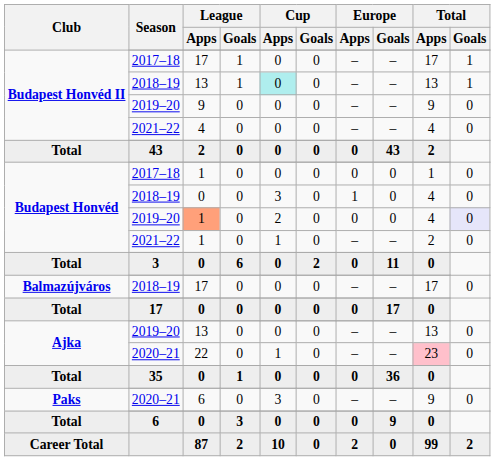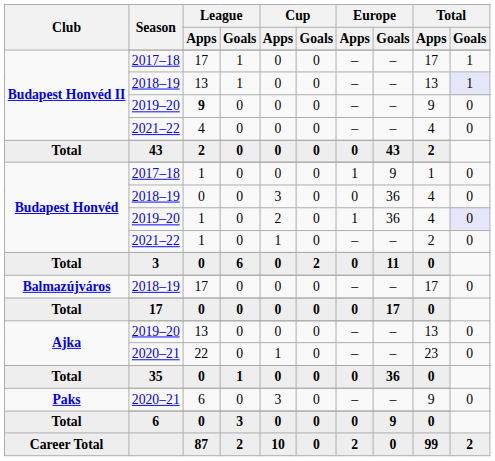 <table class="wikitable" style="font-size:90%; text-align: center;">
 <tr>
 <th rowspan="2">Club</th>
 <th rowspan="2">Season</th>
 <th colspan="2">League</th>
 <th colspan="2">Cup</th>
 <th colspan="2">Europe</th>
 <th colspan="2">Total</th>
 </tr>
 <tr>
 <th>Apps</th>
 <th>Goals</th>
 <th>Apps</th>
 <th>Goals</th>
 <th>Apps</th>
 <th>Goals</th>
 <th>Apps</th>
 <th>Goals</th>
 </tr>
 <tr ||-||-||-|->
 <td rowspan="6" valign="center"><strong><a href='#'>Budapest Honvéd II</a></strong></td>
 </tr>
 <tr>
 <td><a href='#'>2017–18</a></td>
 <td>17</td>
 <td>1</td>
 <td>0</td>
 <td>0</td>
 <td>–</td>
 <td>–</td>
 <td>17</td>
 <td>1</td>
 </tr>
 <tr>
 <td><a href='#'>2018–19</a></td>
 <td>13</td>
 <td>1</td>
-<td style="background: paleturquoise;">0</td>
+<td>0</td>
 <td>0</td>
 <td>–</td>
 <td>–</td>
 <td>13</td>
-<td>1</td>
+<td style="background: lavender;">1</td>
 </tr>
 <tr>
 <td><a href='#'>2019–20</a></td>
-<td>9</td>
+<td><strong>9</strong></td>
 <td>0</td>
 <td>0</td>
 <td>0</td>
 <td>–</td>
 <td>–</td>
 <td>9</td>
 <td>0</td>
 </tr>
 <tr>
 <td><a href='#'>2021–22</a></td>
 <td>4</td>
 <td>0</td>
 <td>0</td>
 <td>0</td>
 <td>–</td>
 <td>–</td>
 <td>4</td>
 <td>0</td>
 </tr>
 <tr>
 </tr>
 <tr style="font-weight:bold; background-color:#eeeeee;">
 <td>Total</td>
 <td>43</td>
 <td>2</td>
 <td>0</td>
 <td>0</td>
 <td>0</td>
 <td>0</td>
 <td>43</td>
 <td>2</td>
 </tr>
 <tr>
 <td rowspan="6" valign="center"><strong><a href='#'>Budapest Honvéd</a></strong></td>
 </tr>
 <tr>
 <td><a href='#'>2017–18</a></td>
 <td>1</td>
 <td>0</td>
 <td>0</td>
 <td>0</td>
-<td>0</td>
-<td>0</td>
+<td>1</td>
+<td>9</td>
 <td>1</td>
 <td>0</td>
 </tr>
 <tr>
 <td><a href='#'>2018–19</a></td>
 <td>0</td>
 <td>0</td>
 <td>3</td>
 <td>0</td>
-<td>1</td>
 <td>0</td>
+<td>36</td>
 <td>4</td>
 <td>0</td>
 </tr>
 <tr>
 <td><a href='#'>2019–20</a></td>
-<td style="background: lightsalmon;">1</td>
+<td>1</td>
 <td>0</td>
 <td>2</td>
 <td>0</td>
-<td>0</td>
-<td>0</td>
+<td>1</td>
+<td>36</td>
 <td>4</td>
 <td style="background: lavender;">0</td>
 </tr>
 <tr>
 <td><a href='#'>2021–22</a></td>
 <td>1</td>
 <td>0</td>
 <td>1</td>
 <td>0</td>
 <td>–</td>
 <td>–</td>
 <td>2</td>
 <td>0</td>
 </tr>
 <tr>
 </tr>
 <tr style="font-weight:bold; background-color:#eeeeee;">
 <td>Total</td>
 <td>3</td>
 <td>0</td>
 <td>6</td>
 <td>0</td>
 <td>2</td>
 <td>0</td>
 <td>11</td>
 <td>0</td>
 </tr>
 <tr>
 <td rowspan="3" valign="center"><strong><a href='#'>Balmazújváros</a></strong></td>
 </tr>
 <tr>
 <td><a href='#'>2018–19</a></td>
 <td>17</td>
 <td>0</td>
 <td>0</td>
 <td>0</td>
 <td>–</td>
 <td>–</td>
 <td>17</td>
 <td>0</td>
 </tr>
 <tr>
 </tr>
 <tr style="font-weight:bold; background-color:#eeeeee;">
 <td>Total</td>
 <td>17</td>
 <td>0</td>
 <td>0</td>
 <td>0</td>
 <td>0</td>
 <td>0</td>
 <td>17</td>
 <td>0</td>
 </tr>
 <tr>
 <td rowspan="4" valign="center"><strong><a href='#'>Ajka</a></strong></td>
 </tr>
 <tr>
 <td><a href='#'>2019–20</a></td>
 <td>13</td>
 <td>0</td>
 <td>0</td>
 <td>0</td>
 <td>–</td>
 <td>–</td>
 <td>13</td>
 <td>0</td>
 </tr>
 <tr>
 <td><a href='#'>2020–21</a></td>
 <td>22</td>
 <td>0</td>
 <td>1</td>
 <td>0</td>
 <td>–</td>
 <td>–</td>
-<td style="background: pink;">23</td>
+<td>23</td>
 <td>0</td>
 </tr>
 <tr>
 </tr>
 <tr style="font-weight:bold; background-color:#eeeeee;">
 <td>Total</td>
 <td>35</td>
 <td>0</td>
 <td>1</td>
 <td>0</td>
 <td>0</td>
 <td>0</td>
 <td>36</td>
 <td>0</td>
 </tr>
 <tr>
 <td rowspan="3" valign="center"><strong><a href='#'>Paks</a></strong></td>
 </tr>
 <tr>
 <td><a href='#'>2020–21</a></td>
 <td>6</td>
 <td>0</td>
 <td>3</td>
 <td>0</td>
 <td>–</td>
 <td>–</td>
 <td>9</td>
 <td>0</td>
 </tr>
 <tr>
 </tr>
 <tr style="font-weight:bold; background-color:#eeeeee;">
 <td>Total</td>
 <td>6</td>
 <td>0</td>
 <td>3</td>
 <td>0</td>
 <td>0</td>
 <td>0</td>
 <td>9</td>
 <td>0</td>
 </tr>
 <tr style="font-weight:bold; background-color:#eeeeee;">
 <td rowspan="1" valign="top"><strong>Career Total</strong></td>
 <td></td>
 <td><strong>87</strong></td>
 <td><strong>2</strong></td>
 <td><strong>10</strong></td>
 <td><strong>0</strong></td>
 <td><strong>2</strong></td>
 <td><strong>0</strong></td>
 <td><strong>99</strong></td>
 <td><strong>2</strong></td>
 </tr>
 </table>
